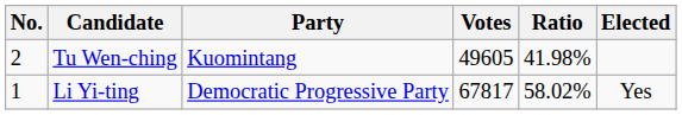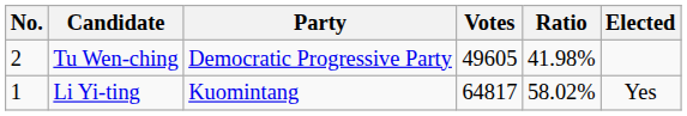 <table class=wikitable>
 <tr>
 <th>No.</th>
 <th>Candidate</th>
 <th>Party</th>
 <th>Votes</th>
 <th>Ratio</th>
 <th>Elected</th>
 </tr>
 <tr>
 <td>2</td>
 <td><a href='#'>Tu Wen-ching</a></td>
-<td><a href='#'>Kuomintang</a></td>
+<td><a href='#'>Democratic Progressive Party</a></td>
 <td>49605</td>
 <td>41.98%</td>
 <td></td>
 </tr>
 <tr>
 <td>1</td>
 <td><a href='#'>Li Yi-ting</a></td>
-<td><a href='#'>Democratic Progressive Party</a></td>
-<td>67817</td>
+<td><a href='#'>Kuomintang</a></td>
+<td>64817</td>
 <td>58.02%</td>
 <td style="text-align:center;">Yes</td>
 </tr>
 </table>
